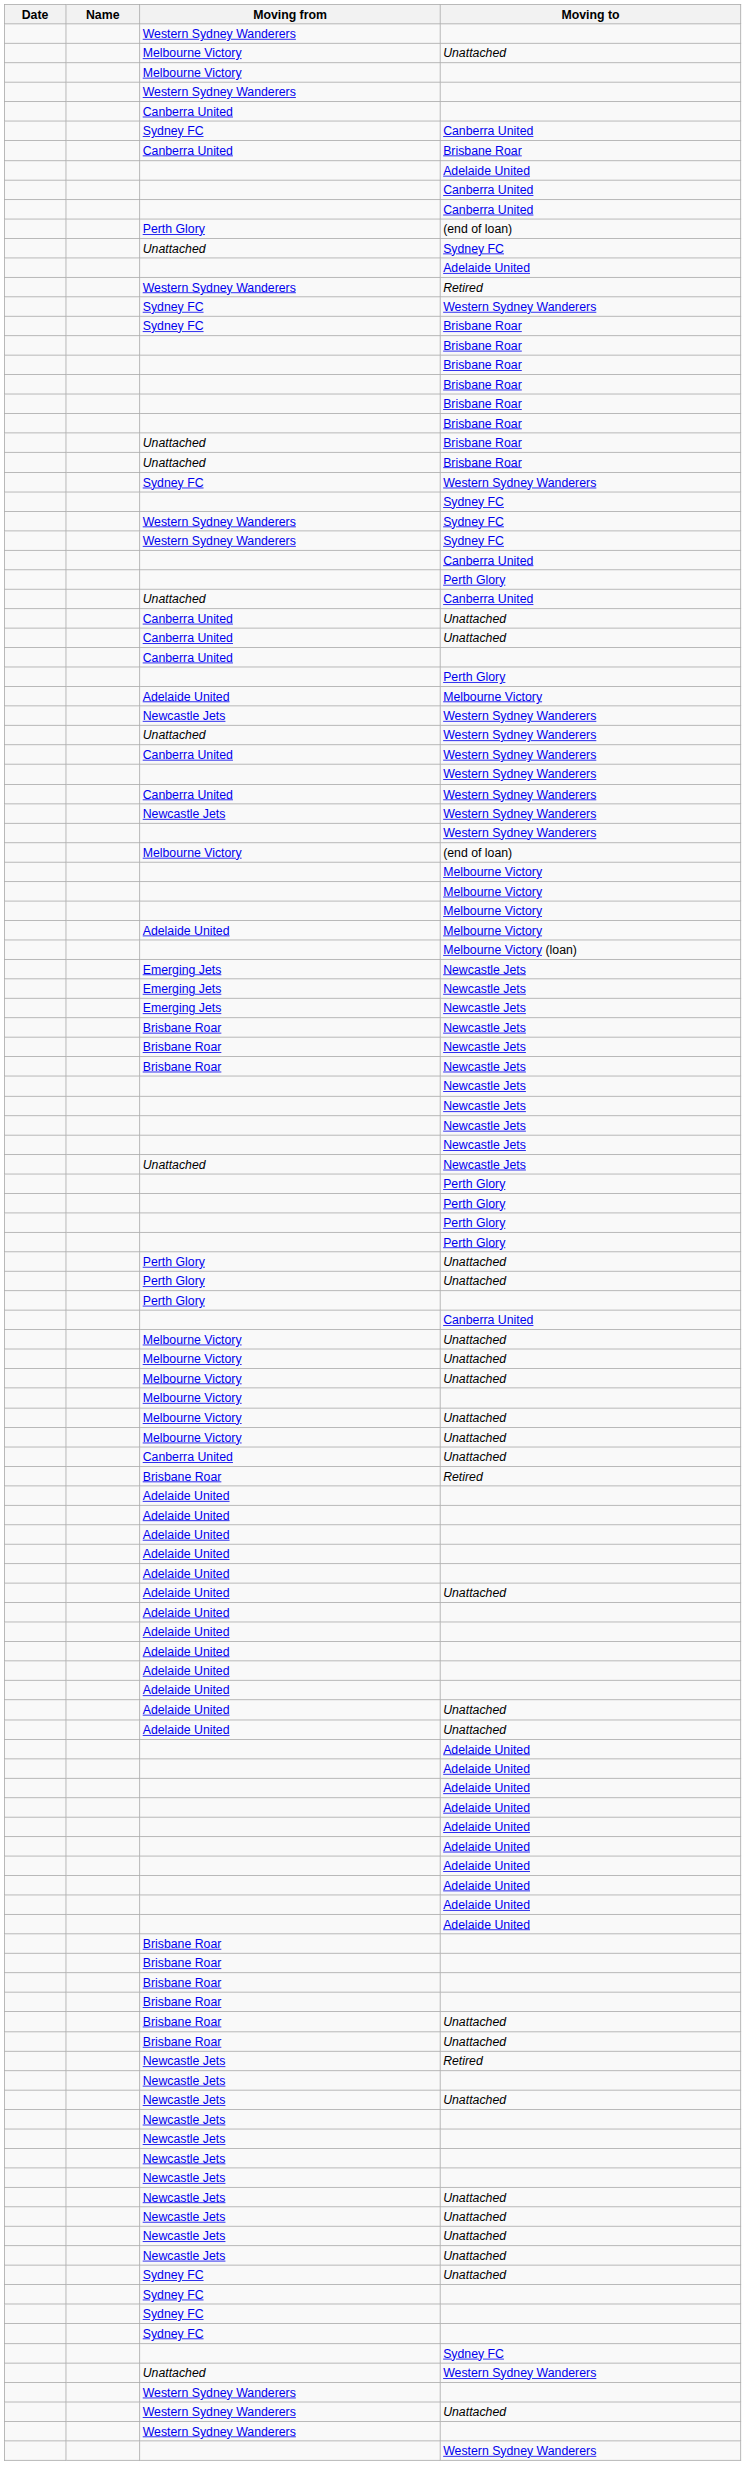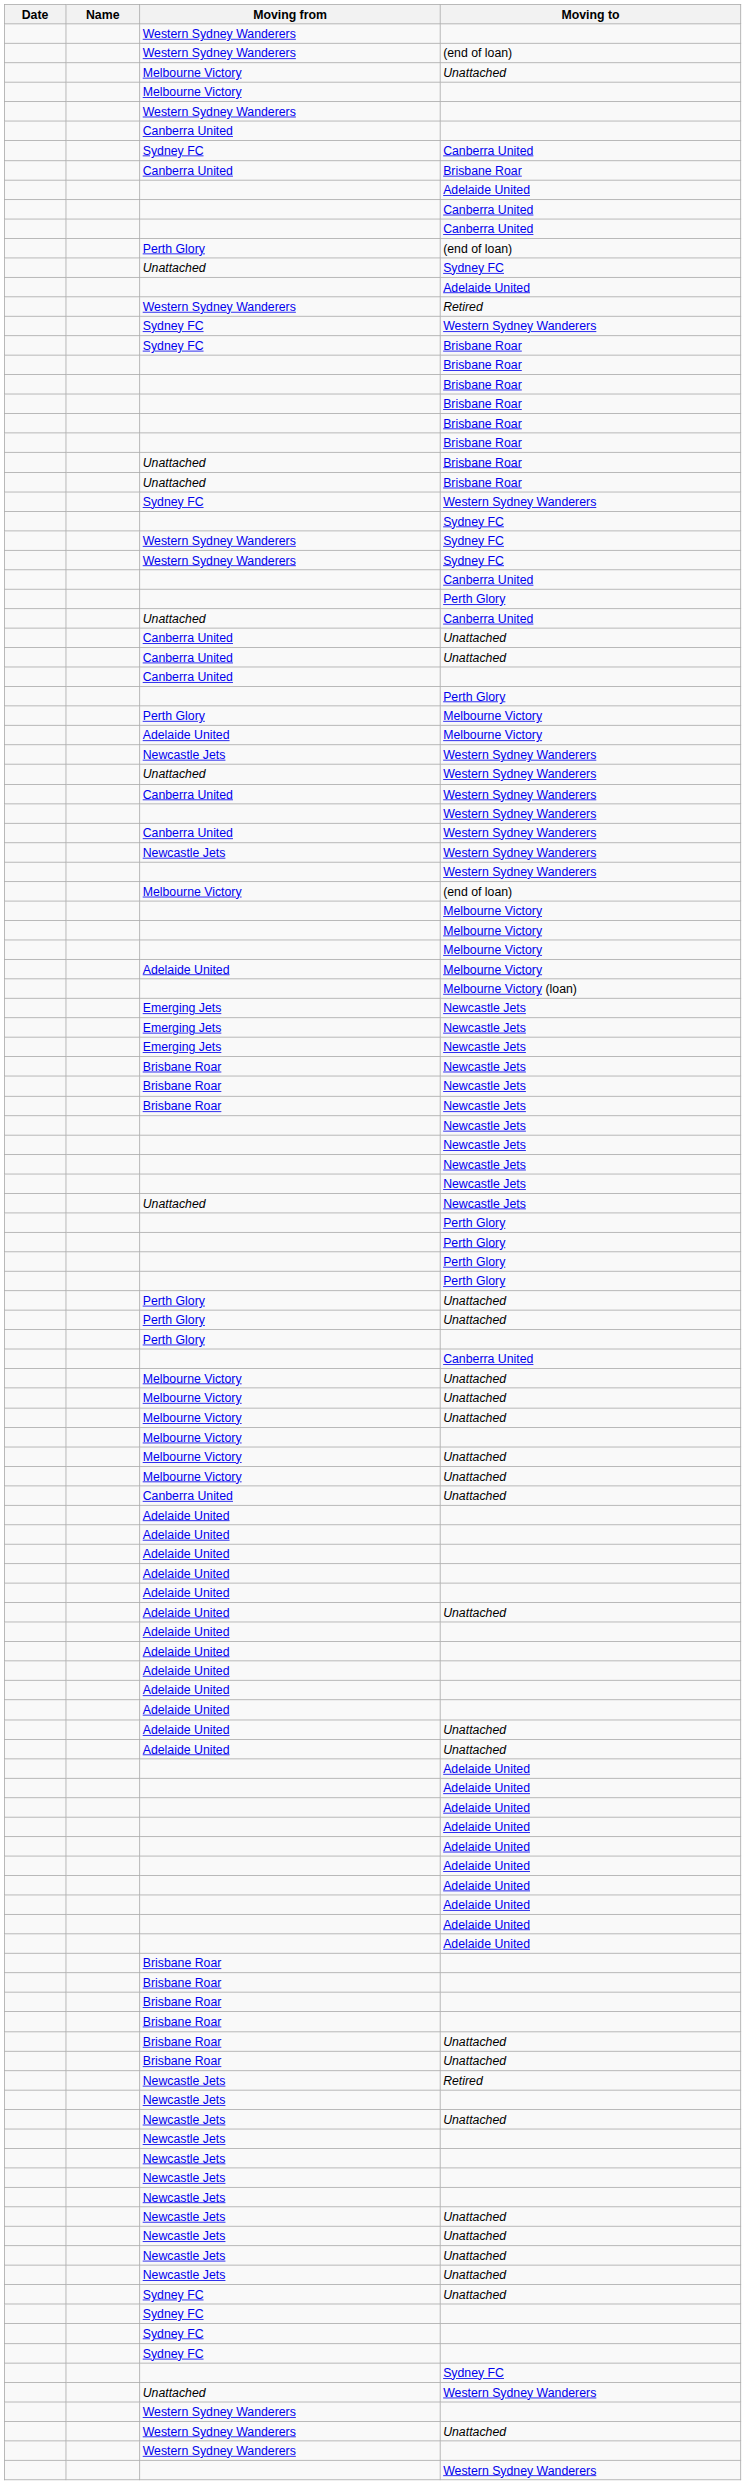 <table class="wikitable sortable" style="width:72%; font-size:95%; ">
 <tr>
 <th>Date</th>
 <th>Name</th>
 <th>Moving from</th>
 <th>Moving to</th>
 </tr>
 <tr>
 <td></td>
 <td></td>
 <td><a href='#'>Western Sydney Wanderers</a></td>
 <td></td>
+</tr>
+<tr>
+<td></td>
+<td></td>
+<td><a href='#'>Western Sydney Wanderers</a></td>
+<td> (end of loan)</td>
 </tr>
 <tr>
 <td></td>
 <td></td>
 <td><a href='#'>Melbourne Victory</a></td>
 <td><em>Unattached</em></td>
 </tr>
 <tr>
 <td></td>
 <td></td>
 <td><a href='#'>Melbourne Victory</a></td>
 <td></td>
 </tr>
 <tr>
 <td></td>
 <td></td>
 <td><a href='#'>Western Sydney Wanderers</a></td>
 <td></td>
 </tr>
 <tr>
 <td></td>
 <td></td>
 <td><a href='#'>Canberra United</a></td>
 <td></td>
 </tr>
 <tr>
 <td></td>
 <td></td>
 <td><a href='#'>Sydney FC</a></td>
 <td><a href='#'>Canberra United</a></td>
 </tr>
 <tr>
 <td></td>
 <td></td>
 <td><a href='#'>Canberra United</a></td>
 <td><a href='#'>Brisbane Roar</a></td>
 </tr>
 <tr>
 <td></td>
 <td></td>
 <td></td>
 <td><a href='#'>Adelaide United</a></td>
 </tr>
 <tr>
 <td></td>
 <td></td>
 <td></td>
 <td><a href='#'>Canberra United</a></td>
 </tr>
 <tr>
 <td></td>
 <td></td>
 <td></td>
 <td><a href='#'>Canberra United</a></td>
 </tr>
 <tr>
 <td></td>
 <td></td>
 <td><a href='#'>Perth Glory</a></td>
 <td> (end of loan)</td>
 </tr>
 <tr>
 <td></td>
 <td></td>
 <td><em>Unattached</em></td>
 <td><a href='#'>Sydney FC</a></td>
 </tr>
 <tr>
 <td></td>
 <td></td>
 <td></td>
 <td><a href='#'>Adelaide United</a></td>
 </tr>
 <tr>
 <td></td>
 <td></td>
 <td><a href='#'>Western Sydney Wanderers</a></td>
 <td><em>Retired</em></td>
 </tr>
 <tr>
 <td></td>
 <td></td>
 <td><a href='#'>Sydney FC</a></td>
 <td><a href='#'>Western Sydney Wanderers</a></td>
 </tr>
 <tr>
 <td></td>
 <td></td>
 <td><a href='#'>Sydney FC</a></td>
 <td><a href='#'>Brisbane Roar</a></td>
 </tr>
 <tr>
 <td></td>
 <td></td>
 <td></td>
 <td><a href='#'>Brisbane Roar</a></td>
 </tr>
 <tr>
 <td></td>
 <td></td>
 <td></td>
 <td><a href='#'>Brisbane Roar</a></td>
 </tr>
 <tr>
 <td></td>
 <td></td>
 <td></td>
 <td><a href='#'>Brisbane Roar</a></td>
 </tr>
 <tr>
 <td></td>
 <td></td>
 <td></td>
 <td><a href='#'>Brisbane Roar</a></td>
 </tr>
 <tr>
 <td></td>
 <td></td>
 <td></td>
 <td><a href='#'>Brisbane Roar</a></td>
 </tr>
 <tr>
 <td></td>
 <td></td>
 <td><em>Unattached</em></td>
 <td><a href='#'>Brisbane Roar</a></td>
 </tr>
 <tr>
 <td></td>
 <td></td>
 <td><em>Unattached</em></td>
 <td><a href='#'>Brisbane Roar</a></td>
 </tr>
 <tr>
 <td></td>
 <td></td>
 <td><a href='#'>Sydney FC</a></td>
 <td><a href='#'>Western Sydney Wanderers</a></td>
 </tr>
 <tr>
 <td></td>
 <td></td>
 <td></td>
 <td><a href='#'>Sydney FC</a></td>
 </tr>
 <tr>
 <td></td>
 <td></td>
 <td><a href='#'>Western Sydney Wanderers</a></td>
 <td><a href='#'>Sydney FC</a></td>
 </tr>
 <tr>
 <td></td>
 <td></td>
 <td><a href='#'>Western Sydney Wanderers</a></td>
 <td><a href='#'>Sydney FC</a></td>
 </tr>
 <tr>
 <td></td>
 <td></td>
 <td></td>
 <td><a href='#'>Canberra United</a></td>
 </tr>
 <tr>
 <td></td>
 <td></td>
 <td></td>
 <td><a href='#'>Perth Glory</a></td>
 </tr>
 <tr>
 <td></td>
 <td></td>
 <td><em>Unattached</em></td>
 <td><a href='#'>Canberra United</a></td>
 </tr>
 <tr>
 <td></td>
 <td></td>
 <td><a href='#'>Canberra United</a></td>
 <td><em>Unattached</em></td>
 </tr>
 <tr>
 <td></td>
 <td></td>
 <td><a href='#'>Canberra United</a></td>
 <td><em>Unattached</em></td>
 </tr>
 <tr>
 <td></td>
 <td></td>
 <td><a href='#'>Canberra United</a></td>
 <td></td>
 </tr>
 <tr>
 <td></td>
 <td></td>
 <td></td>
 <td><a href='#'>Perth Glory</a></td>
+</tr>
+<tr>
+<td></td>
+<td></td>
+<td><a href='#'>Perth Glory</a></td>
+<td><a href='#'>Melbourne Victory</a></td>
 </tr>
 <tr>
 <td></td>
 <td></td>
 <td><a href='#'>Adelaide United</a></td>
 <td><a href='#'>Melbourne Victory</a></td>
 </tr>
 <tr>
 <td></td>
 <td></td>
 <td><a href='#'>Newcastle Jets</a></td>
 <td><a href='#'>Western Sydney Wanderers</a></td>
 </tr>
 <tr>
 <td></td>
 <td></td>
 <td><em>Unattached</em></td>
 <td><a href='#'>Western Sydney Wanderers</a></td>
 </tr>
 <tr>
 <td></td>
 <td></td>
 <td><a href='#'>Canberra United</a></td>
 <td><a href='#'>Western Sydney Wanderers</a></td>
 </tr>
 <tr>
 <td></td>
 <td></td>
 <td></td>
 <td><a href='#'>Western Sydney Wanderers</a></td>
 </tr>
 <tr>
 <td></td>
 <td></td>
 <td><a href='#'>Canberra United</a></td>
 <td><a href='#'>Western Sydney Wanderers</a></td>
 </tr>
 <tr>
 <td></td>
 <td></td>
 <td><a href='#'>Newcastle Jets</a></td>
 <td><a href='#'>Western Sydney Wanderers</a></td>
 </tr>
 <tr>
 <td></td>
 <td></td>
 <td></td>
 <td><a href='#'>Western Sydney Wanderers</a></td>
 </tr>
 <tr>
 <td></td>
 <td></td>
 <td><a href='#'>Melbourne Victory</a></td>
 <td> (end of loan)</td>
 </tr>
 <tr>
 <td></td>
 <td></td>
 <td></td>
 <td><a href='#'>Melbourne Victory</a></td>
 </tr>
 <tr>
 <td></td>
 <td></td>
 <td></td>
 <td><a href='#'>Melbourne Victory</a></td>
 </tr>
 <tr>
 <td></td>
 <td></td>
 <td></td>
 <td><a href='#'>Melbourne Victory</a></td>
 </tr>
 <tr>
 <td></td>
 <td></td>
 <td><a href='#'>Adelaide United</a></td>
 <td><a href='#'>Melbourne Victory</a></td>
 </tr>
 <tr>
 <td></td>
 <td></td>
 <td></td>
 <td><a href='#'>Melbourne Victory</a> (loan)</td>
 </tr>
 <tr>
 <td></td>
 <td></td>
 <td><a href='#'>Emerging Jets</a></td>
 <td><a href='#'>Newcastle Jets</a></td>
 </tr>
 <tr>
 <td></td>
 <td></td>
 <td><a href='#'>Emerging Jets</a></td>
 <td><a href='#'>Newcastle Jets</a></td>
 </tr>
 <tr>
 <td></td>
 <td></td>
 <td><a href='#'>Emerging Jets</a></td>
 <td><a href='#'>Newcastle Jets</a></td>
 </tr>
 <tr>
 <td></td>
 <td></td>
 <td><a href='#'>Brisbane Roar</a></td>
 <td><a href='#'>Newcastle Jets</a></td>
 </tr>
 <tr>
 <td></td>
 <td></td>
 <td><a href='#'>Brisbane Roar</a></td>
 <td><a href='#'>Newcastle Jets</a></td>
 </tr>
 <tr>
 <td></td>
 <td></td>
 <td><a href='#'>Brisbane Roar</a></td>
 <td><a href='#'>Newcastle Jets</a></td>
 </tr>
 <tr>
 <td></td>
 <td></td>
 <td></td>
 <td><a href='#'>Newcastle Jets</a></td>
 </tr>
 <tr>
 <td></td>
 <td></td>
 <td></td>
 <td><a href='#'>Newcastle Jets</a></td>
 </tr>
 <tr>
 <td></td>
 <td></td>
 <td></td>
 <td><a href='#'>Newcastle Jets</a></td>
 </tr>
 <tr>
 <td></td>
 <td></td>
 <td></td>
 <td><a href='#'>Newcastle Jets</a></td>
 </tr>
 <tr>
 <td></td>
 <td></td>
 <td><em>Unattached</em></td>
 <td><a href='#'>Newcastle Jets</a></td>
 </tr>
 <tr>
 <td></td>
 <td></td>
 <td></td>
 <td><a href='#'>Perth Glory</a></td>
 </tr>
 <tr>
 <td></td>
 <td></td>
 <td></td>
 <td><a href='#'>Perth Glory</a></td>
 </tr>
 <tr>
 <td></td>
 <td></td>
 <td></td>
 <td><a href='#'>Perth Glory</a></td>
 </tr>
 <tr>
 <td></td>
 <td></td>
 <td></td>
 <td><a href='#'>Perth Glory</a></td>
 </tr>
 <tr>
 <td></td>
 <td></td>
 <td><a href='#'>Perth Glory</a></td>
 <td><em>Unattached</em></td>
 </tr>
 <tr>
 <td></td>
 <td></td>
 <td><a href='#'>Perth Glory</a></td>
 <td><em>Unattached</em></td>
 </tr>
 <tr>
 <td></td>
 <td></td>
 <td><a href='#'>Perth Glory</a></td>
 <td></td>
 </tr>
 <tr>
 <td></td>
 <td></td>
 <td></td>
 <td><a href='#'>Canberra United</a></td>
 </tr>
 <tr>
 <td></td>
 <td></td>
 <td><a href='#'>Melbourne Victory</a></td>
 <td><em>Unattached</em></td>
 </tr>
 <tr>
 <td></td>
 <td></td>
 <td><a href='#'>Melbourne Victory</a></td>
 <td><em>Unattached</em></td>
 </tr>
 <tr>
 <td></td>
 <td></td>
 <td><a href='#'>Melbourne Victory</a></td>
 <td><em>Unattached</em></td>
 </tr>
 <tr>
 <td></td>
 <td></td>
 <td><a href='#'>Melbourne Victory</a></td>
 <td></td>
 </tr>
 <tr>
 <td></td>
 <td></td>
 <td><a href='#'>Melbourne Victory</a></td>
 <td><em>Unattached</em></td>
 </tr>
 <tr>
 <td></td>
 <td></td>
 <td><a href='#'>Melbourne Victory</a></td>
 <td><em>Unattached</em></td>
 </tr>
 <tr>
 <td></td>
 <td></td>
 <td><a href='#'>Canberra United</a></td>
 <td><em>Unattached</em></td>
-</tr>
-<tr>
-<td></td>
-<td></td>
-<td><a href='#'>Brisbane Roar</a></td>
-<td><em>Retired</em></td>
 </tr>
 <tr>
 <td></td>
 <td></td>
 <td><a href='#'>Adelaide United</a></td>
 <td></td>
 </tr>
 <tr>
 <td></td>
 <td></td>
 <td><a href='#'>Adelaide United</a></td>
 <td></td>
 </tr>
 <tr>
 <td></td>
 <td></td>
 <td><a href='#'>Adelaide United</a></td>
 <td></td>
 </tr>
 <tr>
 <td></td>
 <td></td>
 <td><a href='#'>Adelaide United</a></td>
 <td></td>
 </tr>
 <tr>
 <td></td>
 <td></td>
 <td><a href='#'>Adelaide United</a></td>
 <td></td>
 </tr>
 <tr>
 <td></td>
 <td></td>
 <td><a href='#'>Adelaide United</a></td>
 <td><em>Unattached</em></td>
 </tr>
 <tr>
 <td></td>
 <td></td>
 <td><a href='#'>Adelaide United</a></td>
 <td></td>
 </tr>
 <tr>
 <td></td>
 <td></td>
 <td><a href='#'>Adelaide United</a></td>
 <td></td>
 </tr>
 <tr>
 <td></td>
 <td></td>
 <td><a href='#'>Adelaide United</a></td>
 <td></td>
 </tr>
 <tr>
 <td></td>
 <td></td>
 <td><a href='#'>Adelaide United</a></td>
 <td></td>
 </tr>
 <tr>
 <td></td>
 <td></td>
 <td><a href='#'>Adelaide United</a></td>
 <td></td>
 </tr>
 <tr>
 <td></td>
 <td></td>
 <td><a href='#'>Adelaide United</a></td>
 <td><em>Unattached</em></td>
 </tr>
 <tr>
 <td></td>
 <td></td>
 <td><a href='#'>Adelaide United</a></td>
 <td><em>Unattached</em></td>
 </tr>
 <tr>
 <td></td>
 <td></td>
 <td></td>
 <td><a href='#'>Adelaide United</a></td>
 </tr>
 <tr>
 <td></td>
 <td></td>
 <td></td>
 <td><a href='#'>Adelaide United</a></td>
 </tr>
 <tr>
 <td></td>
 <td></td>
 <td></td>
 <td><a href='#'>Adelaide United</a></td>
 </tr>
 <tr>
 <td></td>
 <td></td>
 <td></td>
 <td><a href='#'>Adelaide United</a></td>
 </tr>
 <tr>
 <td></td>
 <td></td>
 <td></td>
 <td><a href='#'>Adelaide United</a></td>
 </tr>
 <tr>
 <td></td>
 <td></td>
 <td></td>
 <td><a href='#'>Adelaide United</a></td>
 </tr>
 <tr>
 <td></td>
 <td></td>
 <td></td>
 <td><a href='#'>Adelaide United</a></td>
 </tr>
 <tr>
 <td></td>
 <td></td>
 <td></td>
 <td><a href='#'>Adelaide United</a></td>
 </tr>
 <tr>
 <td></td>
 <td></td>
 <td></td>
 <td><a href='#'>Adelaide United</a></td>
 </tr>
 <tr>
 <td></td>
 <td></td>
 <td></td>
 <td><a href='#'>Adelaide United</a></td>
 </tr>
 <tr>
 <td></td>
 <td></td>
 <td><a href='#'>Brisbane Roar</a></td>
 <td></td>
 </tr>
 <tr>
 <td></td>
 <td></td>
 <td><a href='#'>Brisbane Roar</a></td>
 <td></td>
 </tr>
 <tr>
 <td></td>
 <td></td>
 <td><a href='#'>Brisbane Roar</a></td>
 <td></td>
 </tr>
 <tr>
 <td></td>
 <td></td>
 <td><a href='#'>Brisbane Roar</a></td>
 <td></td>
 </tr>
 <tr>
 <td></td>
 <td></td>
 <td><a href='#'>Brisbane Roar</a></td>
 <td><em>Unattached</em></td>
 </tr>
 <tr>
 <td></td>
 <td></td>
 <td><a href='#'>Brisbane Roar</a></td>
 <td><em>Unattached</em></td>
 </tr>
 <tr>
 <td></td>
 <td></td>
 <td><a href='#'>Newcastle Jets</a></td>
 <td><em>Retired</em></td>
 </tr>
 <tr>
 <td></td>
 <td></td>
 <td><a href='#'>Newcastle Jets</a></td>
 <td></td>
 </tr>
 <tr>
 <td></td>
 <td></td>
 <td><a href='#'>Newcastle Jets</a></td>
 <td><em>Unattached</em></td>
 </tr>
 <tr>
 <td></td>
 <td></td>
 <td><a href='#'>Newcastle Jets</a></td>
 <td></td>
 </tr>
 <tr>
 <td></td>
 <td></td>
 <td><a href='#'>Newcastle Jets</a></td>
 <td></td>
 </tr>
 <tr>
 <td></td>
 <td></td>
 <td><a href='#'>Newcastle Jets</a></td>
 <td></td>
 </tr>
 <tr>
 <td></td>
 <td></td>
 <td><a href='#'>Newcastle Jets</a></td>
 <td></td>
 </tr>
 <tr>
 <td></td>
 <td></td>
 <td><a href='#'>Newcastle Jets</a></td>
 <td><em>Unattached</em></td>
 </tr>
 <tr>
 <td></td>
 <td></td>
 <td><a href='#'>Newcastle Jets</a></td>
 <td><em>Unattached</em></td>
 </tr>
 <tr>
 <td></td>
 <td></td>
 <td><a href='#'>Newcastle Jets</a></td>
 <td><em>Unattached</em></td>
 </tr>
 <tr>
 <td></td>
 <td></td>
 <td><a href='#'>Newcastle Jets</a></td>
 <td><em>Unattached</em></td>
 </tr>
 <tr>
 <td></td>
 <td></td>
 <td><a href='#'>Sydney FC</a></td>
 <td><em>Unattached</em></td>
 </tr>
 <tr>
 <td></td>
 <td></td>
 <td><a href='#'>Sydney FC</a></td>
 <td></td>
 </tr>
 <tr>
 <td></td>
 <td></td>
 <td><a href='#'>Sydney FC</a></td>
 <td></td>
 </tr>
 <tr>
 <td></td>
 <td></td>
 <td><a href='#'>Sydney FC</a></td>
 <td></td>
 </tr>
 <tr>
 <td></td>
 <td></td>
 <td></td>
 <td><a href='#'>Sydney FC</a></td>
 </tr>
 <tr>
 <td></td>
 <td></td>
 <td><em>Unattached</em></td>
 <td><a href='#'>Western Sydney Wanderers</a></td>
 </tr>
 <tr>
 <td></td>
 <td></td>
 <td><a href='#'>Western Sydney Wanderers</a></td>
 <td></td>
 </tr>
 <tr>
 <td></td>
 <td></td>
 <td><a href='#'>Western Sydney Wanderers</a></td>
 <td><em>Unattached</em></td>
 </tr>
 <tr>
 <td></td>
 <td></td>
 <td><a href='#'>Western Sydney Wanderers</a></td>
 <td></td>
 </tr>
 <tr>
 <td></td>
 <td></td>
 <td></td>
 <td><a href='#'>Western Sydney Wanderers</a></td>
 </tr>
 </table>
